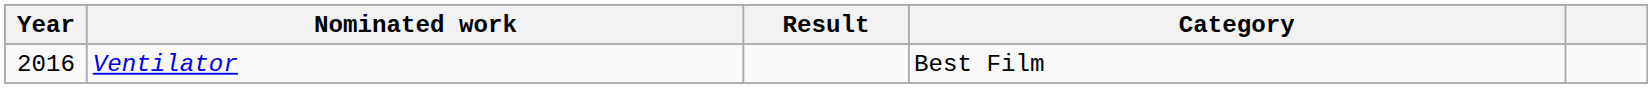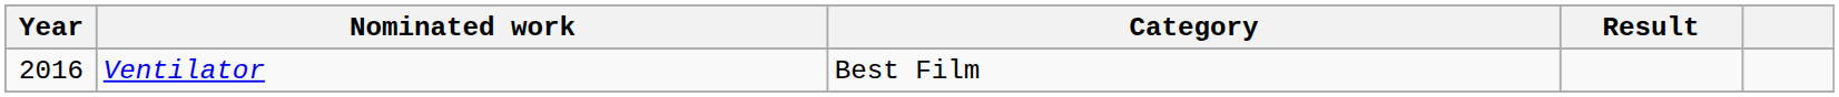 <table class="wikitable sortable" width=100%>
 <tr>
 <th width=5%>Year</th>
 <th width=40%>Nominated work</th>
+<th width=40%>Category</th>
 <th width=10%>Result</th>
-<th width=40%>Category</th>
 <th width=5%></th>
 </tr>
 <tr>
 <td style="text-align:center;">2016</td>
 <td style="text-align:left;"><em><a href='#'>Ventilator</a></em></td>
+<td>Best Film</td>
 <td></td>
-<td>Best Film</td>
 <td style="text-align:center;"></td>
 </tr>
 </table>
